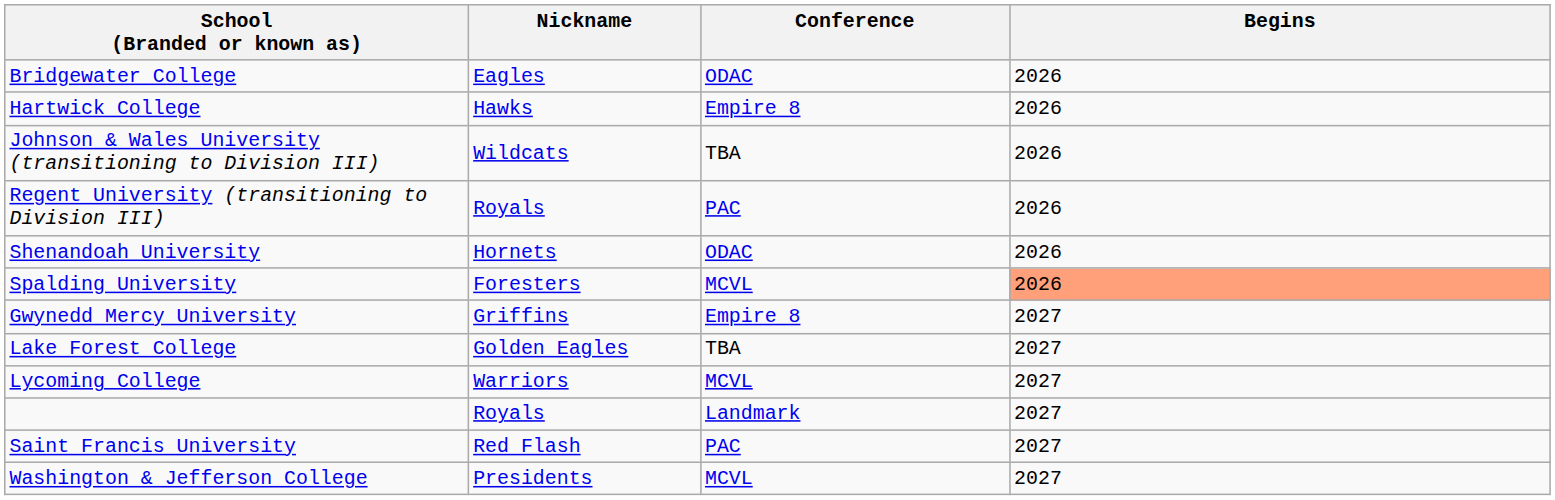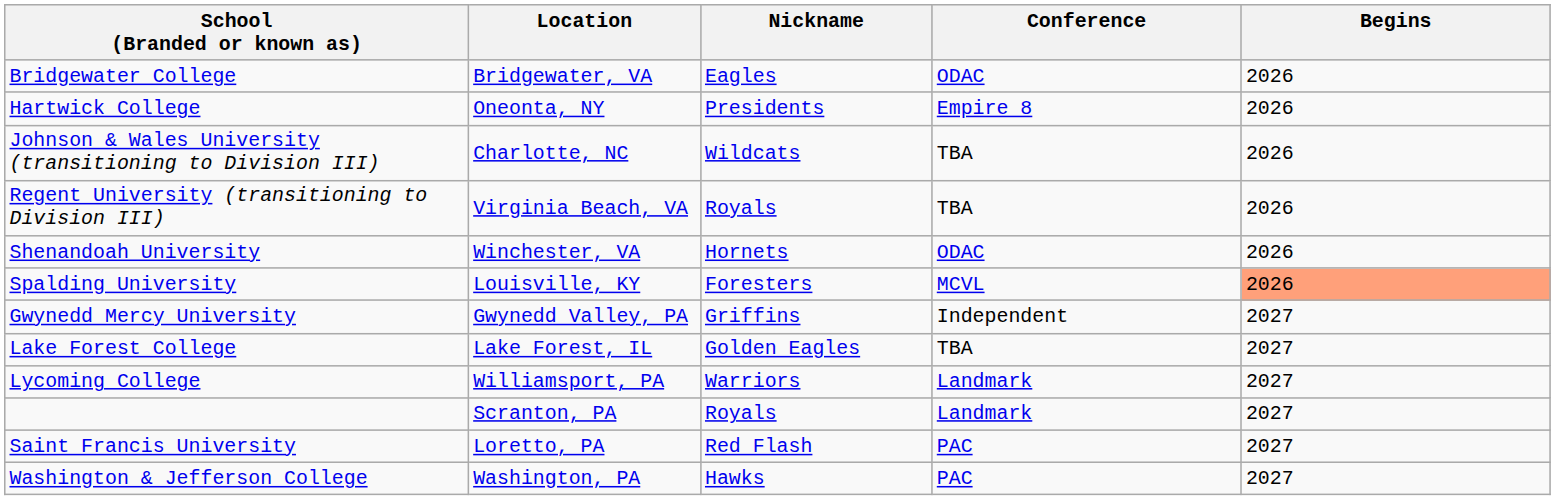 <table class="wikitable sortable" style="width:80%;">
 <tr valign=baseline>
 <th style="width:30%;">School<br>(Branded or known as)</th>
+<th style="width:15%;">Location</th>
 <th style="width:15%;">Nickname</th>
 <th style="width: 20%;">Conference</th>
 <th style="width:;10%">Begins</th>
 </tr>
 <tr>
 <td><a href='#'>Bridgewater College</a></td>
+<td><a href='#'>Bridgewater, VA</a></td>
 <td><a href='#'>Eagles</a></td>
 <td><a href='#'>ODAC</a></td>
 <td>2026</td>
 </tr>
 <tr>
 <td><a href='#'>Hartwick College</a></td>
-<td><a href='#'>Hawks</a></td>
+<td><a href='#'>Oneonta, NY</a></td>
+<td><a href='#'>Presidents</a></td>
 <td><a href='#'>Empire 8</a></td>
 <td>2026</td>
 </tr>
 <tr>
 <td><a href='#'>Johnson & Wales University</a> <em>(transitioning to Division III)</em></td>
+<td><a href='#'>Charlotte, NC</a></td>
 <td><a href='#'>Wildcats</a></td>
 <td>TBA</td>
 <td>2026</td>
 </tr>
 <tr>
 <td><a href='#'>Regent University</a> <em>(transitioning to Division III)</em></td>
+<td><a href='#'>Virginia Beach, VA</a></td>
 <td><a href='#'>Royals</a></td>
-<td><a href='#'>PAC</a></td>
+<td>TBA</td>
 <td>2026</td>
 </tr>
 <tr>
 <td><a href='#'>Shenandoah University</a></td>
+<td><a href='#'>Winchester, VA</a></td>
 <td><a href='#'>Hornets</a></td>
 <td><a href='#'>ODAC</a></td>
 <td>2026</td>
 </tr>
 <tr>
 <td><a href='#'>Spalding University</a></td>
+<td><a href='#'>Louisville, KY</a></td>
 <td><a href='#'>Foresters</a></td>
 <td><a href='#'>MCVL</a></td>
 <td style="background: lightsalmon;">2026</td>
 </tr>
 <tr>
 <td><a href='#'>Gwynedd Mercy University</a></td>
+<td><a href='#'>Gwynedd Valley, PA</a></td>
 <td><a href='#'>Griffins</a></td>
-<td><a href='#'>Empire 8</a></td>
+<td>Independent</td>
 <td>2027</td>
 </tr>
 <tr>
 <td><a href='#'>Lake Forest College</a></td>
+<td><a href='#'>Lake Forest, IL</a></td>
 <td><a href='#'>Golden Eagles</a></td>
 <td>TBA</td>
 <td>2027</td>
 </tr>
 <tr>
 <td><a href='#'>Lycoming College</a></td>
+<td><a href='#'>Williamsport, PA</a></td>
 <td><a href='#'>Warriors</a></td>
-<td><a href='#'>MCVL</a></td>
+<td><a href='#'>Landmark</a></td>
 <td>2027</td>
 </tr>
 <tr>
 <td></td>
+<td><a href='#'>Scranton, PA</a></td>
 <td><a href='#'>Royals</a></td>
 <td><a href='#'>Landmark</a></td>
 <td>2027</td>
 </tr>
 <tr>
 <td><a href='#'>Saint Francis University</a></td>
+<td><a href='#'>Loretto, PA</a></td>
 <td><a href='#'>Red Flash</a></td>
 <td><a href='#'>PAC</a></td>
 <td>2027</td>
 </tr>
 <tr>
 <td><a href='#'>Washington & Jefferson College</a></td>
-<td><a href='#'>Presidents</a></td>
-<td><a href='#'>MCVL</a></td>
+<td><a href='#'>Washington, PA</a></td>
+<td><a href='#'>Hawks</a></td>
+<td><a href='#'>PAC</a></td>
 <td>2027</td>
 </tr>
 </table>
